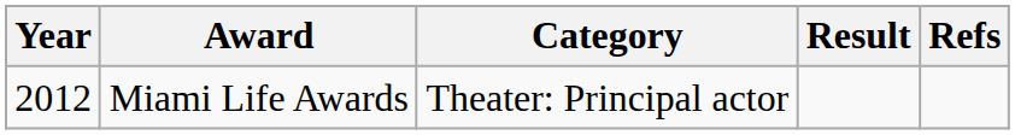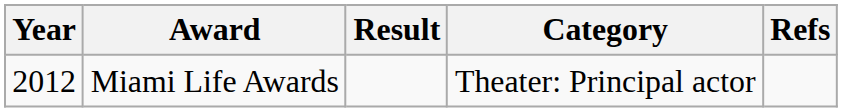 <table class="wikitable plainrowheaders">
 <tr>
 <th scope="col">Year</th>
 <th scope="col">Award</th>
+<th scope="col">Result</th>
 <th scope="col">Category</th>
-<th scope="col">Result</th>
 <th scope="col">Refs</th>
 </tr>
 <tr>
 <td rowspan="1">2012</td>
 <td rowspan="1">Miami Life Awards</td>
+<td></td>
 <td>Theater: Principal actor</td>
-<td></td>
 <td style="text-align:center;"></td>
 </tr>
 </table>
